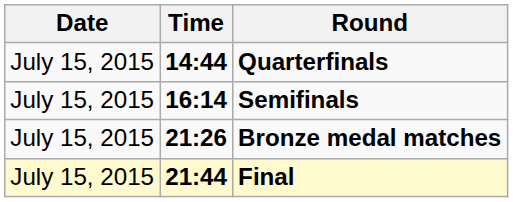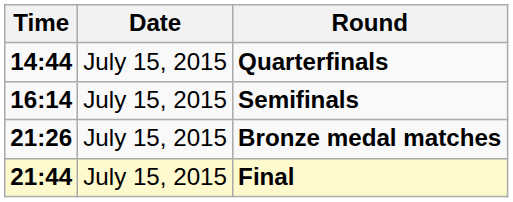 <table class="wikitable">
 <tr>
+<th>Time</th>
 <th>Date</th>
-<th>Time</th>
 <th>Round</th>
 </tr>
 <tr>
+<td><strong>14:44</strong></td>
 <td>July 15, 2015</td>
-<td><strong>14:44</strong></td>
 <td><strong>Quarterfinals</strong></td>
 </tr>
 <tr>
+<td><strong>16:14</strong></td>
 <td>July 15, 2015</td>
-<td><strong>16:14</strong></td>
 <td><strong>Semifinals</strong></td>
 </tr>
 <tr>
+<td><strong>21:26</strong></td>
 <td>July 15, 2015</td>
-<td><strong>21:26</strong></td>
 <td><strong>Bronze medal matches</strong></td>
 </tr>
 <tr style=background:lemonchiffon>
+<td><strong>21:44</strong></td>
 <td>July 15, 2015</td>
-<td><strong>21:44</strong></td>
 <td><strong>Final</strong></td>
 </tr>
 </table>
